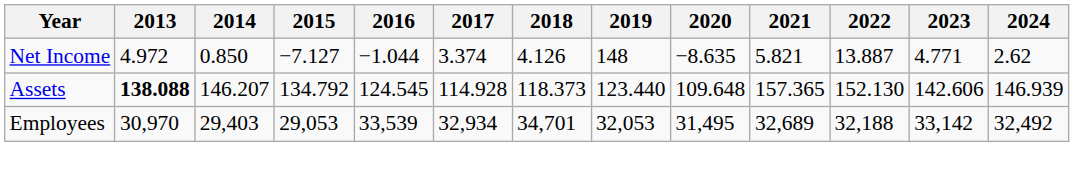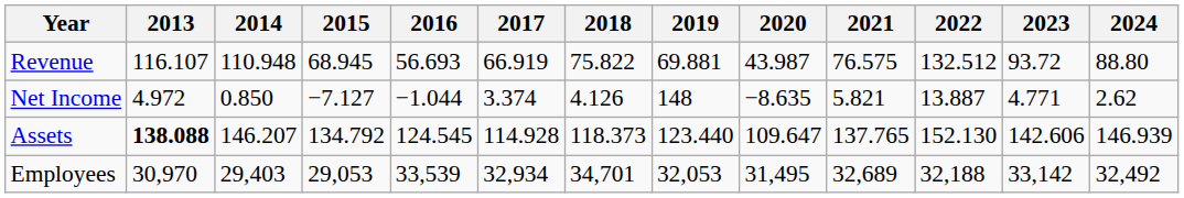 <table class="wikitable">
 <tr>
 <th>Year</th>
 <th>2013</th>
 <th>2014</th>
 <th>2015</th>
 <th>2016</th>
 <th>2017</th>
 <th>2018</th>
 <th>2019</th>
 <th>2020</th>
 <th>2021</th>
 <th>2022</th>
 <th>2023</th>
 <th>2024</th>
+</tr>
+<tr>
+<td><a href='#'>Revenue</a></td>
+<td>116.107</td>
+<td>110.948</td>
+<td>68.945</td>
+<td>56.693</td>
+<td>66.919</td>
+<td>75.822</td>
+<td>69.881</td>
+<td>43.987</td>
+<td>76.575</td>
+<td>132.512</td>
+<td>93.72</td>
+<td>88.80</td>
 </tr>
 <tr>
 <td><a href='#'>Net Income</a></td>
 <td>4.972</td>
 <td>0.850</td>
 <td>−7.127</td>
 <td>−1.044</td>
 <td>3.374</td>
 <td>4.126</td>
 <td>148</td>
 <td>−8.635</td>
 <td>5.821</td>
 <td>13.887</td>
 <td>4.771</td>
 <td>2.62</td>
 </tr>
 <tr>
 <td><a href='#'>Assets</a></td>
 <td><strong>138.088</strong></td>
 <td>146.207</td>
 <td>134.792</td>
 <td>124.545</td>
 <td>114.928</td>
 <td>118.373</td>
 <td>123.440</td>
-<td>109.648</td>
-<td>157.365</td>
+<td>109.647</td>
+<td>137.765</td>
 <td>152.130</td>
 <td>142.606</td>
 <td>146.939</td>
 </tr>
 <tr>
 <td>Employees</td>
 <td>30,970</td>
 <td>29,403</td>
 <td>29,053</td>
 <td>33,539</td>
 <td>32,934</td>
 <td>34,701</td>
 <td>32,053</td>
 <td>31,495</td>
 <td>32,689</td>
 <td>32,188</td>
 <td>33,142</td>
 <td>32,492</td>
 </tr>
 </table>
